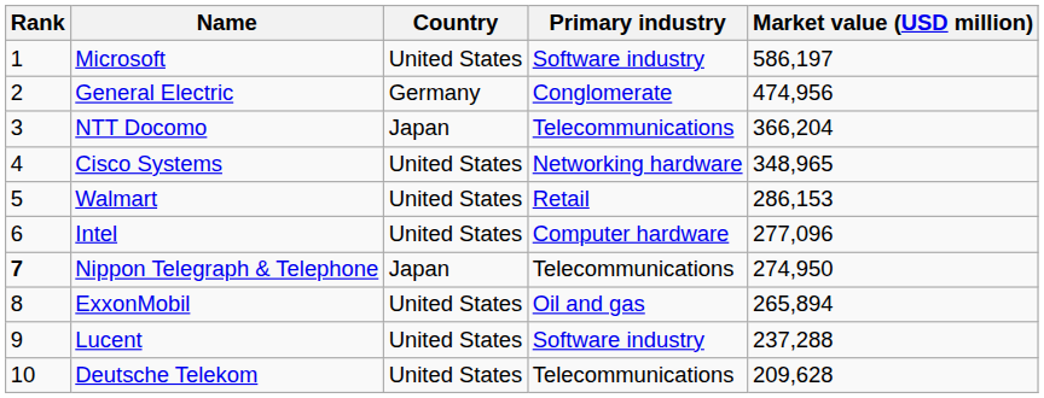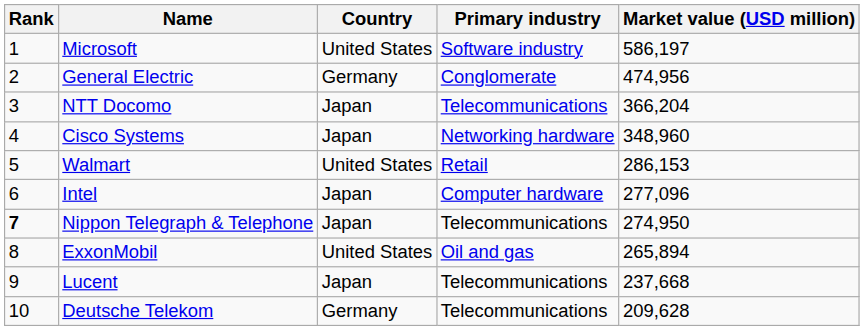 <table class="wikitable sortable">
 <tr>
 <th>Rank</th>
 <th>Name</th>
 <th>Country</th>
 <th>Primary industry</th>
 <th>Market value (<a href='#'>USD</a> million)</th>
 </tr>
 <tr>
 <td>1</td>
 <td><a href='#'>Microsoft</a></td>
 <td>United States</td>
 <td><a href='#'>Software industry</a></td>
 <td>586,197</td>
 </tr>
 <tr>
 <td>2</td>
 <td><a href='#'>General Electric</a></td>
 <td>Germany</td>
 <td><a href='#'>Conglomerate</a></td>
 <td>474,956</td>
 </tr>
 <tr>
 <td>3</td>
 <td><a href='#'>NTT Docomo</a></td>
 <td>Japan</td>
 <td><a href='#'>Telecommunications</a></td>
 <td>366,204</td>
 </tr>
 <tr>
 <td>4</td>
 <td><a href='#'>Cisco Systems</a></td>
-<td>United States</td>
+<td>Japan</td>
 <td><a href='#'>Networking hardware</a></td>
-<td>348,965</td>
+<td>348,960</td>
 </tr>
 <tr>
 <td>5</td>
 <td><a href='#'>Walmart</a></td>
 <td>United States</td>
 <td><a href='#'>Retail</a></td>
 <td>286,153</td>
 </tr>
 <tr>
 <td>6</td>
 <td><a href='#'>Intel</a></td>
-<td>United States</td>
+<td>Japan</td>
 <td><a href='#'>Computer hardware</a></td>
 <td>277,096</td>
 </tr>
 <tr>
 <td><strong>7</strong></td>
 <td><a href='#'>Nippon Telegraph & Telephone</a></td>
 <td>Japan</td>
 <td>Telecommunications</td>
 <td>274,950</td>
 </tr>
 <tr>
 <td>8</td>
 <td><a href='#'>ExxonMobil</a></td>
 <td>United States</td>
 <td><a href='#'>Oil and gas</a></td>
 <td>265,894</td>
 </tr>
 <tr>
 <td>9</td>
 <td><a href='#'>Lucent</a></td>
-<td>United States</td>
-<td><a href='#'>Software industry</a></td>
-<td>237,288</td>
+<td>Japan</td>
+<td>Telecommunications</td>
+<td>237,668</td>
 </tr>
 <tr>
 <td>10</td>
 <td><a href='#'>Deutsche Telekom</a></td>
-<td>United States</td>
+<td>Germany</td>
 <td>Telecommunications</td>
 <td>209,628</td>
 </tr>
 </table>
